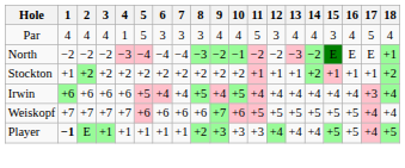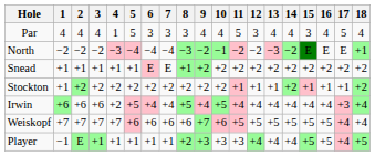 <table class="wikitable" style="text-align:center">
 <tr>
 <th>Hole</th>
 <th>1</th>
 <th>2</th>
 <th>3</th>
 <th>4</th>
 <th>5</th>
 <th>6</th>
 <th>7</th>
 <th>8</th>
 <th>9</th>
 <th>10</th>
 <th>11</th>
 <th>12</th>
 <th>13</th>
 <th>14</th>
 <th>15</th>
 <th>16</th>
 <th>17</th>
 <th>18</th>
 </tr>
 <tr>
 <td>Par</td>
 <td>4</td>
 <td>4</td>
 <td>4</td>
 <td>1</td>
 <td>5</td>
 <td>3</td>
 <td>3</td>
 <td>3</td>
 <td>4</td>
 <td>4</td>
 <td>5</td>
 <td>3</td>
 <td>4</td>
 <td>4</td>
 <td>3</td>
 <td>4</td>
 <td>5</td>
 <td>4</td>
 </tr>
 <tr>
 <td align=left> North</td>
 <td>−2</td>
 <td>−2</td>
 <td>−2</td>
 <td style="background: Pink;">−3</td>
 <td style="background: Pink;">−4</td>
 <td>−4</td>
 <td>−4</td>
 <td style="background: PaleGreen;">−3</td>
 <td style="background: PaleGreen;">−2</td>
 <td style="background: PaleGreen;">−1</td>
 <td style="background: Pink;">−2</td>
 <td>−2</td>
 <td style="background: Pink;">−3</td>
 <td style="background: PaleGreen;">−2</td>
 <td style="background: Green;">E</td>
 <td>E</td>
 <td>E</td>
 <td style="background: PaleGreen;">+1</td>
 </tr>
 <tr>
+<td align=left> Snead</td>
+<td>+1</td>
+<td>+1</td>
+<td>+1</td>
+<td>+1</td>
+<td>+1</td>
+<td style="background: Pink;">E</td>
+<td>E</td>
+<td style="background: PaleGreen;">+1</td>
+<td style="background: PaleGreen;">+2</td>
+<td>+2</td>
+<td>+2</td>
+<td>+2</td>
+<td>+2</td>
+<td>+2</td>
+<td>+2</td>
+<td>+2</td>
+<td>+2</td>
+<td>+2</td>
+</tr>
+<tr>
 <td align=left> Stockton</td>
 <td>+1</td>
 <td style="background: PaleGreen;">+2</td>
 <td>+2</td>
 <td>+2</td>
 <td>+2</td>
 <td>+2</td>
 <td>+2</td>
 <td>+2</td>
 <td>+2</td>
 <td>+2</td>
 <td style="background: Pink;">+1</td>
 <td>+1</td>
 <td>+1</td>
 <td style="background: PaleGreen;">+2</td>
 <td style="background: Pink;">+1</td>
 <td>+1</td>
 <td>+1</td>
 <td style="background: PaleGreen;">+2</td>
 </tr>
 <tr>
 <td align=left> Irwin</td>
 <td style="background: PaleGreen;">+6</td>
 <td>+6</td>
 <td>+6</td>
-<td>+6</td>
+<td>+2</td>
 <td style="background: Pink;">+5</td>
 <td style="background: Pink;">+4</td>
 <td>+4</td>
 <td style="background: PaleGreen;">+5</td>
 <td style="background: Pink;">+4</td>
 <td style="background: PaleGreen;">+5</td>
 <td style="background: Pink;">+4</td>
 <td>+4</td>
 <td>+4</td>
 <td>+4</td>
 <td>+4</td>
 <td>+4</td>
 <td style="background: Pink;">+3</td>
 <td style="background: PaleGreen;">+4</td>
 </tr>
 <tr>
 <td align=left> Weiskopf</td>
 <td>+7</td>
 <td>+7</td>
 <td>+7</td>
 <td>+7</td>
 <td style="background: Pink;">+6</td>
 <td>+6</td>
 <td>+6</td>
 <td>+6</td>
 <td style="background: PaleGreen;">+7</td>
 <td style="background: Pink;">+6</td>
 <td style="background: Pink;">+5</td>
 <td>+5</td>
 <td>+5</td>
 <td>+5</td>
 <td>+5</td>
 <td>+5</td>
 <td style="background: Pink;">+4</td>
 <td>+4</td>
 </tr>
 <tr>
 <td align=left> Player</td>
-<td><strong>−1</strong></td>
+<td>−1</td>
 <td style="background: PaleGreen;">E</td>
 <td style="background: PaleGreen;">+1</td>
 <td>+1</td>
 <td>+1</td>
 <td>+1</td>
 <td>+1</td>
 <td style="background: PaleGreen;">+2</td>
 <td style="background: PaleGreen;">+3</td>
 <td>+3</td>
 <td>+3</td>
 <td style="background: PaleGreen;">+4</td>
 <td>+4</td>
 <td>+4</td>
 <td style="background: PaleGreen;">+5</td>
 <td>+5</td>
 <td style="background: Pink;">+4</td>
 <td style="background: PaleGreen;">+5</td>
 </tr>
 </table>
